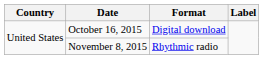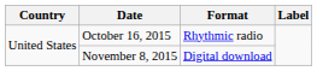 <table class="wikitable">
 <tr>
 <th>Country</th>
 <th>Date</th>
 <th>Format</th>
 <th>Label</th>
 </tr>
 <tr>
 <td rowspan="2">United States</td>
 <td>October 16, 2015</td>
-<td><a href='#'>Digital download</a></td>
+<td><a href='#'>Rhythmic</a> radio</td>
 <td rowspan="2"></td>
 </tr>
 <tr>
 <td>November 8, 2015</td>
-<td><a href='#'>Rhythmic</a> radio</td>
+<td><a href='#'>Digital download</a></td>
 </tr>
 </table>
